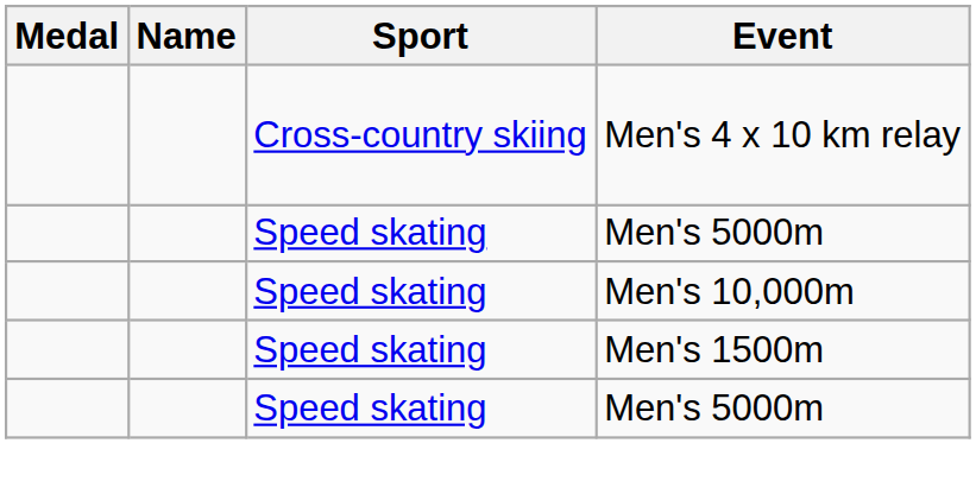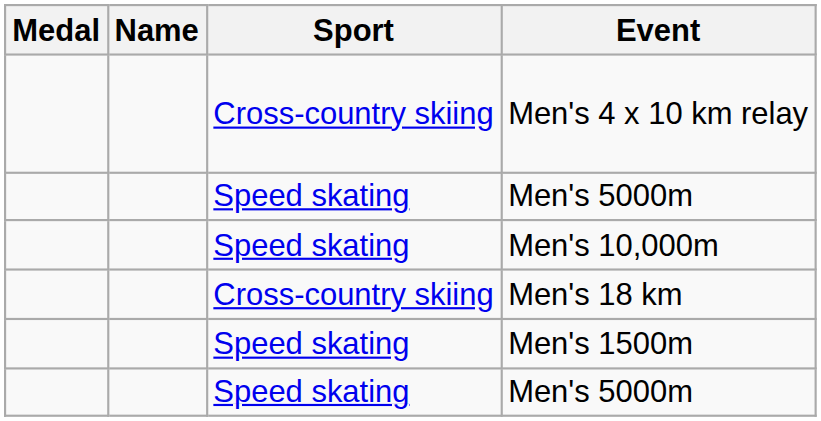 <table class="wikitable sortable" style="font-size:90%">
 <tr>
 <th>Medal</th>
 <th>Name</th>
 <th>Sport</th>
 <th>Event</th>
 </tr>
 <tr>
 <td></td>
 <td> <br>  <br>  <br> </td>
 <td><a href='#'>Cross-country skiing</a></td>
 <td>Men's 4 x 10 km relay</td>
 </tr>
 <tr>
 <td></td>
 <td></td>
 <td><a href='#'>Speed skating</a></td>
 <td>Men's 5000m</td>
 </tr>
 <tr>
 <td></td>
 <td></td>
 <td><a href='#'>Speed skating</a></td>
 <td>Men's 10,000m</td>
 </tr>
 <tr>
 <td></td>
 <td></td>
+<td><a href='#'>Cross-country skiing</a></td>
+<td>Men's 18 km</td>
+</tr>
+<tr>
+<td></td>
+<td></td>
 <td><a href='#'>Speed skating</a></td>
 <td>Men's 1500m</td>
 </tr>
 <tr>
 <td></td>
 <td></td>
 <td><a href='#'>Speed skating</a></td>
 <td>Men's 5000m</td>
 </tr>
 </table>
